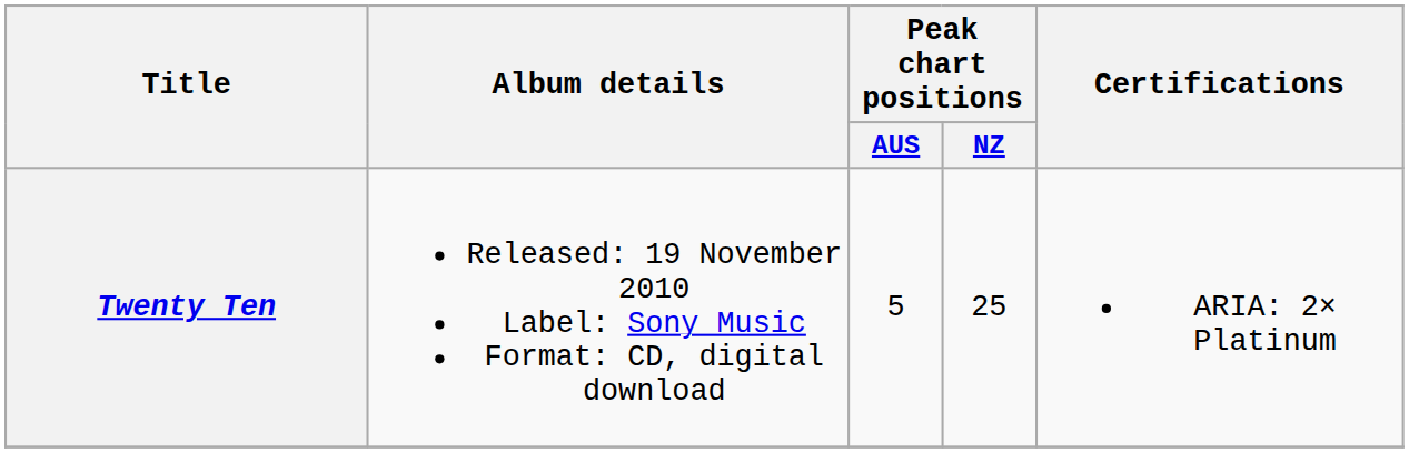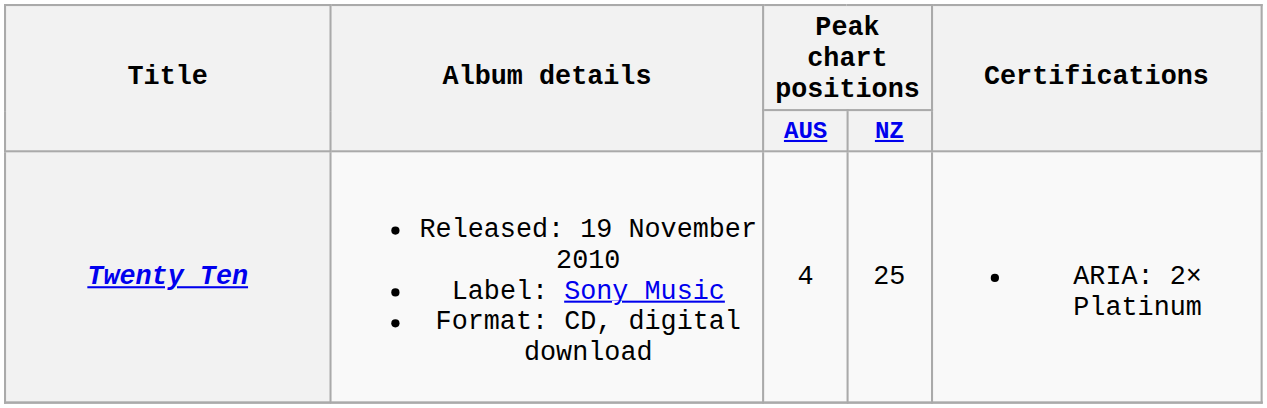 <table class="wikitable plainrowheaders" style="text-align:center;" border="1">
 <tr>
 <th scope="col" rowspan="2" style="width:12em;">Title</th>
 <th scope="col" rowspan="2" style="width:16em;">Album details</th>
 <th scope="col" colspan="2">Peak chart positions</th>
 <th scope="col" rowspan="2" style="width:12em;">Certifications</th>
 </tr>
 <tr>
 <th scope="col" style="width:3em;font-size:90%;"><a href='#'>AUS</a><br></th>
 <th scope="col" style="width:3em;font-size:90%;"><a href='#'>NZ</a><br></th>
 </tr>
 <tr>
 <th scope="row"><em><a href='#'>Twenty Ten</a></em></th>
 <td><br><ul><li>Released: 19 November 2010</li><li>Label: <a href='#'>Sony Music</a></li><li>Format: CD, digital download</li></ul></td>
-<td>5</td>
+<td>4</td>
 <td>25</td>
 <td><br><ul><li>ARIA: 2× Platinum</li></ul></td>
 </tr>
 <tr>
 </tr>
 </table>
